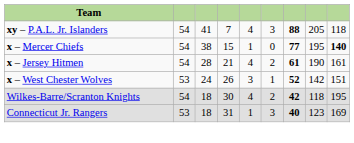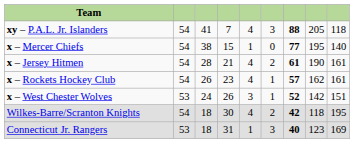 <table class="wikitable" style="text-align:center">
 <tr>
 <th style="background:#b6d999; width:46%;">Team</th>
 <th style="background:#b6d999; width:6%;"></th>
 <th style="background:#b6d999; width:6%;"></th>
 <th style="background:#b6d999; width:6%;"></th>
 <th style="background:#b6d999; width:6%;"></th>
 <th style="background:#b6d999; width:6%;"></th>
 <th style="background:#b6d999; width:6%;"></th>
 <th style="background:#b6d999; width:6%;"></th>
 <th style="background:#b6d999; width:6%;"></th>
 </tr>
 <tr>
 <td align=left><strong>xy</strong> – <a href='#'>P.A.L. Jr. Islanders</a></td>
 <td>54</td>
 <td>41</td>
 <td>7</td>
 <td>4</td>
 <td>3</td>
 <td><strong>88</strong></td>
 <td>205</td>
 <td>118</td>
 </tr>
 <tr>
 <td align=left><strong>x</strong> – <a href='#'>Mercer Chiefs</a></td>
 <td>54</td>
 <td>38</td>
 <td>15</td>
 <td>1</td>
 <td>0</td>
 <td><strong>77</strong></td>
 <td>195</td>
-<td><strong>140</strong></td>
+<td>140</td>
 </tr>
 <tr>
 <td align=left><strong>x</strong> – <a href='#'>Jersey Hitmen</a></td>
 <td>54</td>
 <td>28</td>
 <td>21</td>
 <td>4</td>
 <td>2</td>
 <td><strong>61</strong></td>
 <td>190</td>
+<td>161</td>
+</tr>
+<tr>
+<td align=left><strong>x</strong> – <a href='#'>Rockets Hockey Club</a></td>
+<td>54</td>
+<td>26</td>
+<td>23</td>
+<td>4</td>
+<td>1</td>
+<td><strong>57</strong></td>
+<td>162</td>
 <td>161</td>
 </tr>
 <tr>
 <td align=left><strong>x</strong> – <a href='#'>West Chester Wolves</a></td>
 <td>53</td>
 <td>24</td>
 <td>26</td>
 <td>3</td>
 <td>1</td>
 <td><strong>52</strong></td>
 <td>142</td>
 <td>151</td>
 </tr>
 <tr bgcolor=e0e0e0>
 <td align=left><a href='#'>Wilkes-Barre/Scranton Knights</a></td>
 <td>54</td>
 <td>18</td>
 <td>30</td>
 <td>4</td>
 <td>2</td>
 <td><strong>42</strong></td>
 <td>118</td>
 <td>195</td>
 </tr>
 <tr bgcolor=e0e0e0>
 <td align=left><a href='#'>Connecticut Jr. Rangers</a></td>
 <td>53</td>
 <td>18</td>
 <td>31</td>
 <td>1</td>
 <td>3</td>
 <td><strong>40</strong></td>
 <td>123</td>
 <td>169</td>
 </tr>
 </table>
